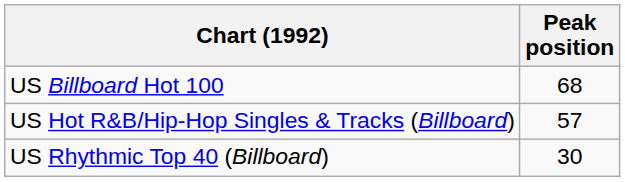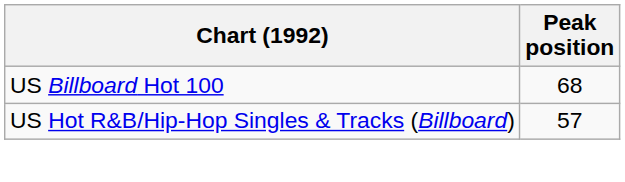 <table Class = "wikitable sortable">
 <tr>
 <th>Chart (1992)</th>
 <th>Peak<br>position</th>
 </tr>
 <tr>
 <td>US <a href='#'><em>Billboard</em> Hot 100</a></td>
 <td align=center>68</td>
 </tr>
 <tr>
 <td>US <a href='#'>Hot R&B/Hip-Hop Singles & Tracks</a> (<em><a href='#'>Billboard</a></em>)</td>
 <td align=center>57</td>
 </tr>
-<tr>
-<td>US <a href='#'>Rhythmic Top 40</a> (<em>Billboard</em>)</td>
-<td align=center>30</td>
-</tr>
 </table>
